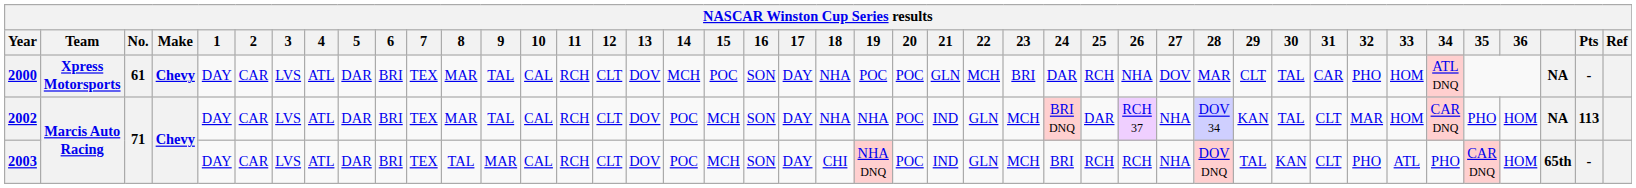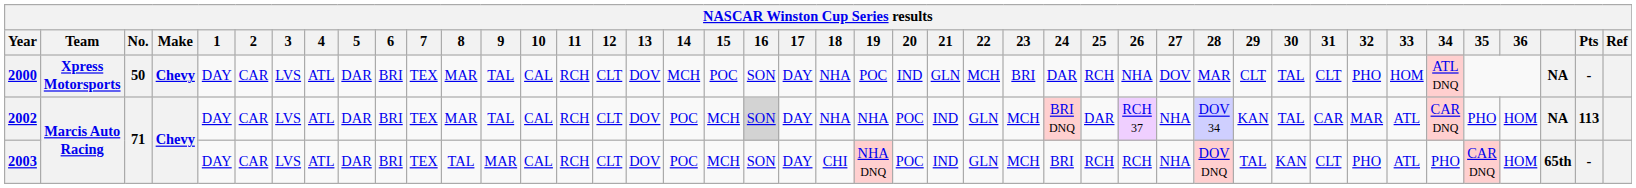 <table class="wikitable" style="text-align:center; font-size:75%">
 <tr>
 <th colspan=45><a href='#'>NASCAR Winston Cup Series</a> results</th>
 </tr>
 <tr>
 <th>Year</th>
 <th>Team</th>
 <th>No.</th>
 <th>Make</th>
 <th>1</th>
 <th>2</th>
 <th>3</th>
 <th>4</th>
 <th>5</th>
 <th>6</th>
 <th>7</th>
 <th>8</th>
 <th>9</th>
 <th>10</th>
 <th>11</th>
 <th>12</th>
 <th>13</th>
 <th>14</th>
 <th>15</th>
 <th>16</th>
 <th>17</th>
 <th>18</th>
 <th>19</th>
 <th>20</th>
 <th>21</th>
 <th>22</th>
 <th>23</th>
 <th>24</th>
 <th>25</th>
 <th>26</th>
 <th>27</th>
 <th>28</th>
 <th>29</th>
 <th>30</th>
 <th>31</th>
 <th>32</th>
 <th>33</th>
 <th>34</th>
 <th>35</th>
 <th>36</th>
 <th></th>
 <th>Pts</th>
 <th>Ref</th>
 </tr>
 <tr>
 <th><a href='#'>2000</a></th>
 <th><a href='#'>Xpress Motorsports</a></th>
-<th>61</th>
+<th>50</th>
 <th><a href='#'>Chevy</a></th>
 <td><a href='#'>DAY</a></td>
 <td><a href='#'>CAR</a></td>
 <td><a href='#'>LVS</a></td>
 <td><a href='#'>ATL</a></td>
 <td><a href='#'>DAR</a></td>
 <td><a href='#'>BRI</a></td>
 <td><a href='#'>TEX</a></td>
 <td><a href='#'>MAR</a></td>
 <td><a href='#'>TAL</a></td>
 <td><a href='#'>CAL</a></td>
 <td><a href='#'>RCH</a></td>
 <td><a href='#'>CLT</a></td>
 <td><a href='#'>DOV</a></td>
 <td><a href='#'>MCH</a></td>
 <td><a href='#'>POC</a></td>
 <td><a href='#'>SON</a></td>
 <td><a href='#'>DAY</a></td>
 <td><a href='#'>NHA</a></td>
 <td><a href='#'>POC</a></td>
-<td><a href='#'>POC</a></td>
+<td><a href='#'>IND</a></td>
 <td><a href='#'>GLN</a></td>
 <td><a href='#'>MCH</a></td>
 <td><a href='#'>BRI</a></td>
 <td><a href='#'>DAR</a></td>
 <td><a href='#'>RCH</a></td>
 <td><a href='#'>NHA</a></td>
 <td><a href='#'>DOV</a></td>
 <td><a href='#'>MAR</a></td>
 <td><a href='#'>CLT</a></td>
 <td><a href='#'>TAL</a></td>
-<td><a href='#'>CAR</a></td>
+<td><a href='#'>CLT</a></td>
 <td><a href='#'>PHO</a></td>
 <td><a href='#'>HOM</a></td>
 <td style="background:#FFCFCF;"><a href='#'>ATL</a><br><small>DNQ</small></td>
 <td colspan=2></td>
 <th>NA</th>
 <th>-</th>
 <th></th>
 </tr>
 <tr>
 <th><a href='#'>2002</a></th>
 <th rowspan=2><a href='#'>Marcis Auto Racing</a></th>
 <th rowspan=2>71</th>
 <th rowspan=2><a href='#'>Chevy</a></th>
 <td><a href='#'>DAY</a></td>
 <td><a href='#'>CAR</a></td>
 <td><a href='#'>LVS</a></td>
 <td><a href='#'>ATL</a></td>
 <td><a href='#'>DAR</a></td>
 <td><a href='#'>BRI</a></td>
 <td><a href='#'>TEX</a></td>
 <td><a href='#'>MAR</a></td>
 <td><a href='#'>TAL</a></td>
 <td><a href='#'>CAL</a></td>
 <td><a href='#'>RCH</a></td>
 <td><a href='#'>CLT</a></td>
 <td><a href='#'>DOV</a></td>
 <td><a href='#'>POC</a></td>
 <td><a href='#'>MCH</a></td>
-<td><a href='#'>SON</a></td>
+<td style="background: lightgrey;"><a href='#'>SON</a></td>
 <td><a href='#'>DAY</a></td>
 <td><a href='#'>NHA</a></td>
 <td><a href='#'>NHA</a></td>
 <td><a href='#'>POC</a></td>
 <td><a href='#'>IND</a></td>
 <td><a href='#'>GLN</a></td>
 <td><a href='#'>MCH</a></td>
 <td style="background:#FFCFCF;"><a href='#'>BRI</a><br><small>DNQ</small></td>
 <td><a href='#'>DAR</a></td>
 <td style="background:#EFCFFF;"><a href='#'>RCH</a><br><small>37</small></td>
 <td><a href='#'>NHA</a></td>
 <td style="background:#CFCFFF;"><a href='#'>DOV</a><br><small>34</small></td>
 <td><a href='#'>KAN</a></td>
 <td><a href='#'>TAL</a></td>
-<td><a href='#'>CLT</a></td>
+<td><a href='#'>CAR</a></td>
 <td><a href='#'>MAR</a></td>
-<td><a href='#'>HOM</a></td>
+<td><a href='#'>ATL</a></td>
 <td style="background:#FFCFCF;"><a href='#'>CAR</a><br><small>DNQ</small></td>
 <td><a href='#'>PHO</a></td>
 <td><a href='#'>HOM</a></td>
 <th>NA</th>
 <th>113</th>
 <th></th>
 </tr>
 <tr>
 <th><a href='#'>2003</a></th>
 <td><a href='#'>DAY</a></td>
 <td><a href='#'>CAR</a></td>
 <td><a href='#'>LVS</a></td>
 <td><a href='#'>ATL</a></td>
 <td><a href='#'>DAR</a></td>
 <td><a href='#'>BRI</a></td>
 <td><a href='#'>TEX</a></td>
 <td><a href='#'>TAL</a></td>
 <td><a href='#'>MAR</a></td>
 <td><a href='#'>CAL</a></td>
 <td><a href='#'>RCH</a></td>
 <td><a href='#'>CLT</a></td>
 <td><a href='#'>DOV</a></td>
 <td><a href='#'>POC</a></td>
 <td><a href='#'>MCH</a></td>
 <td><a href='#'>SON</a></td>
 <td><a href='#'>DAY</a></td>
 <td><a href='#'>CHI</a></td>
 <td style="background:#FFCFCF;"><a href='#'>NHA</a><br><small>DNQ</small></td>
 <td><a href='#'>POC</a></td>
 <td><a href='#'>IND</a></td>
 <td><a href='#'>GLN</a></td>
 <td><a href='#'>MCH</a></td>
 <td><a href='#'>BRI</a></td>
 <td><a href='#'>RCH</a></td>
 <td><a href='#'>RCH</a></td>
 <td><a href='#'>NHA</a></td>
 <td style="background:#FFCFCF;"><a href='#'>DOV</a><br><small>DNQ</small></td>
 <td><a href='#'>TAL</a></td>
 <td><a href='#'>KAN</a></td>
 <td><a href='#'>CLT</a></td>
 <td><a href='#'>PHO</a></td>
 <td><a href='#'>ATL</a></td>
 <td><a href='#'>PHO</a></td>
 <td style="background:#FFCFCF;"><a href='#'>CAR</a><br><small>DNQ</small></td>
 <td><a href='#'>HOM</a></td>
 <th>65th</th>
 <th>-</th>
 <th></th>
 </tr>
 </table>
